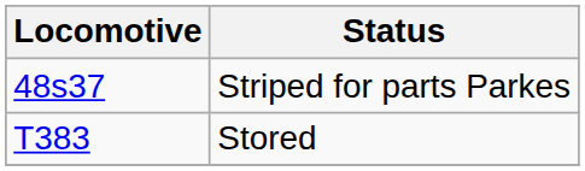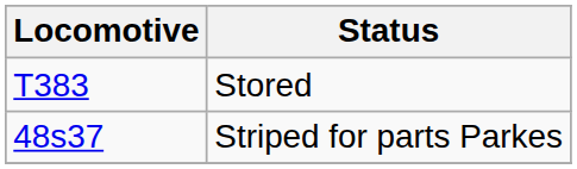 <table class="wikitable sortable">
 <tr>
 <th>Locomotive</th>
 <th>Status</th>
 </tr>
 <tr>
+<td><a href='#'>T383</a></td>
+<td>Stored</td>
+</tr>
+<tr>
 <td><a href='#'>48s37</a></td>
 <td>Striped for parts Parkes</td>
 </tr>
 <tr>
-<td><a href='#'>T383</a></td>
-<td>Stored</td>
-</tr>
-<tr>
 </tr>
 </table>
